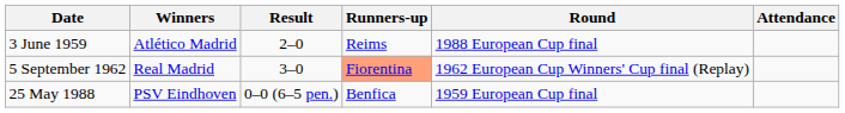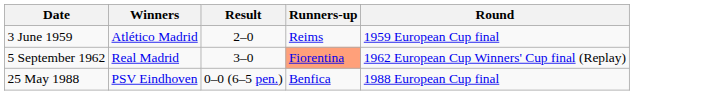 <table class="wikitable">
 <tr>
 <th>Date</th>
 <th>Winners</th>
 <th>Result</th>
 <th>Runners-up</th>
 <th>Round</th>
-<th>Attendance</th>
 </tr>
 <tr>
 <td>3 June 1959</td>
 <td> <a href='#'>Atlético Madrid</a></td>
 <td style="text-align:center">2–0</td>
 <td> <a href='#'>Reims</a></td>
-<td><a href='#'>1988 European Cup final</a></td>
-<td></td>
+<td><a href='#'>1959 European Cup final</a></td>
 </tr>
 <tr>
 <td>5 September 1962</td>
 <td> <a href='#'>Real Madrid</a></td>
 <td style="text-align:center">3–0</td>
 <td style="background: lightsalmon;"> <a href='#'>Fiorentina</a></td>
 <td><a href='#'>1962 European Cup Winners' Cup final</a> (Replay)</td>
-<td></td>
 </tr>
 <tr>
 <td>25 May 1988</td>
 <td> <a href='#'>PSV Eindhoven</a></td>
 <td style="text-align:center">0–0 (6–5 <a href='#'>pen.</a>)</td>
 <td> <a href='#'>Benfica</a></td>
-<td><a href='#'>1959 European Cup final</a></td>
-<td></td>
+<td><a href='#'>1988 European Cup final</a></td>
 </tr>
 </table>
